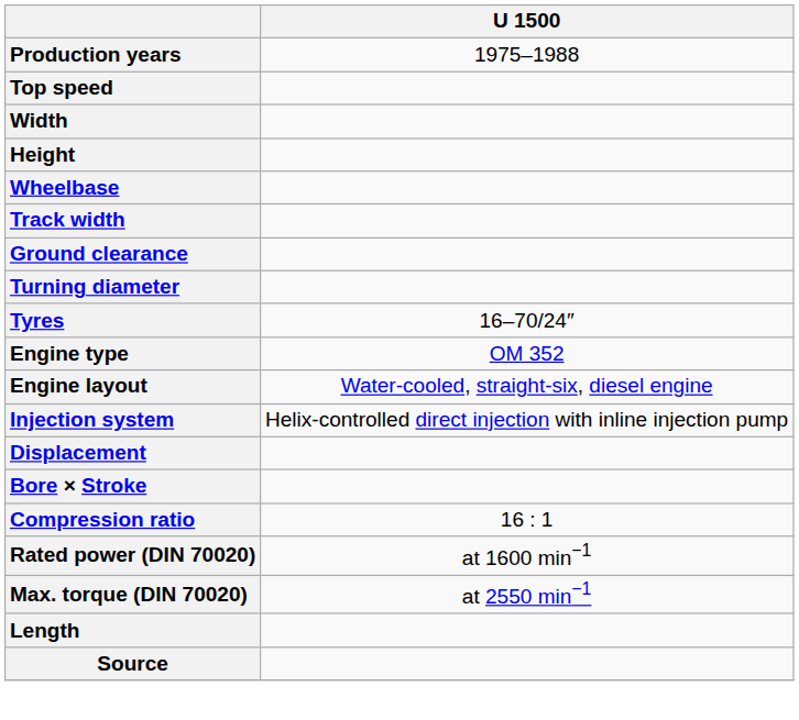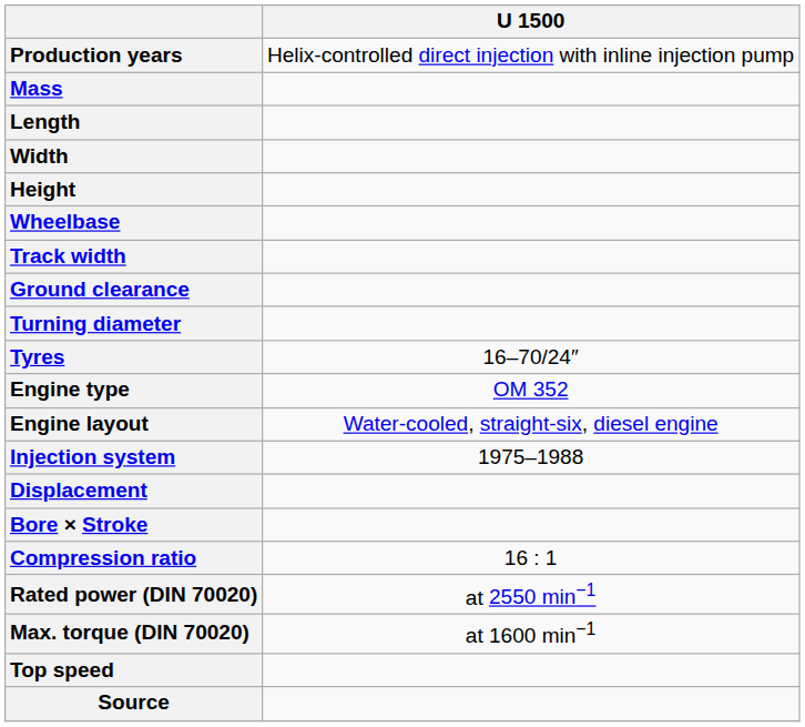 <table class="wikitable mw-collapsible mw-collapsed" style="text-align:center;">
 <tr>
 <th style="text-align:left;"></th>
 <th>U 1500</th>
 </tr>
 <tr>
 <th style="text-align:left;">Production years</th>
-<td>1975–1988</td>
+<td>Helix-controlled <a href='#'>direct injection</a> with inline injection pump</td>
 </tr>
 <tr>
-<th style="text-align:left;">Top speed</th>
+<th style="text-align:left;"><a href='#'>Mass</a></th>
+<td></td>
+</tr>
+<tr>
+<th style="text-align:left;">Length</th>
 <td></td>
 </tr>
 <tr>
 <th style="text-align:left;">Width</th>
 <td></td>
 </tr>
 <tr>
 <th style="text-align:left;">Height</th>
 <td></td>
 </tr>
 <tr>
 <th style="text-align:left;"><a href='#'>Wheelbase</a></th>
 <td></td>
 </tr>
 <tr>
 <th style="text-align:left;"><a href='#'>Track width</a></th>
 <td></td>
 </tr>
 <tr>
 <th style="text-align:left;"><a href='#'>Ground clearance</a></th>
 <td></td>
 </tr>
 <tr>
 <th style="text-align:left;"><a href='#'>Turning diameter</a></th>
 <td></td>
 </tr>
 <tr>
 <th style="text-align:left;"><a href='#'>Tyres</a></th>
 <td>16–70/24″</td>
 </tr>
 <tr>
 <th style="text-align:left;">Engine type</th>
 <td><a href='#'>OM 352</a></td>
 </tr>
 <tr>
 <th style="text-align:left;">Engine layout</th>
 <td><a href='#'>Water-cooled</a>, <a href='#'>straight-six</a>, <a href='#'>diesel engine</a></td>
 </tr>
 <tr>
 <th style="text-align:left;"><a href='#'>Injection system</a></th>
-<td>Helix-controlled <a href='#'>direct injection</a> with inline injection pump</td>
+<td>1975–1988</td>
 </tr>
 <tr>
 <th style="text-align:left;"><a href='#'>Displacement</a></th>
 <td></td>
 </tr>
 <tr>
 <th style="text-align:left;"><a href='#'>Bore</a> × <a href='#'>Stroke</a></th>
 <td></td>
 </tr>
 <tr>
 <th style="text-align:left;"><a href='#'>Compression ratio</a></th>
 <td>16 : 1</td>
 </tr>
 <tr>
 <th style="text-align:left;">Rated power (DIN 70020)</th>
+<td> at <a href='#'>2550 min<sup>−1</sup></a></td>
+</tr>
+<tr>
+<th style="text-align:left;">Max. torque (DIN 70020)</th>
 <td> at 1600 min<sup>−1</sup></td>
 </tr>
 <tr>
-<th style="text-align:left;">Max. torque (DIN 70020)</th>
-<td> at <a href='#'>2550 min<sup>−1</sup></a></td>
-</tr>
-<tr>
-<th style="text-align:left;">Length</th>
+<th style="text-align:left;">Top speed</th>
 <td></td>
 </tr>
 <tr>
 <th>Source</th>
 <td></td>
 </tr>
 <tr>
 </tr>
 </table>
